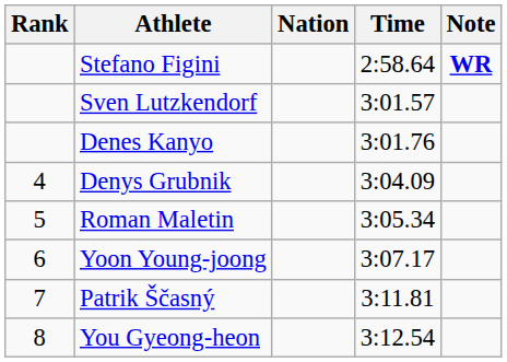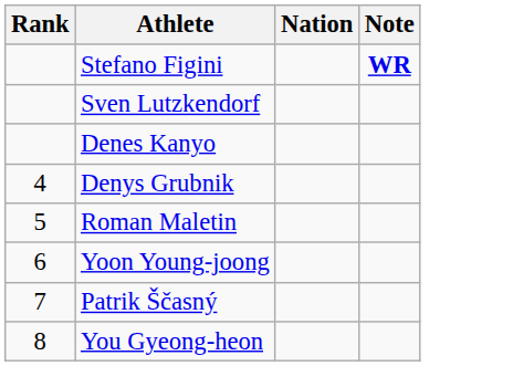 <table class="wikitable sortable" style="text-align:center">
 <tr>
 <th>Rank</th>
 <th>Athlete</th>
 <th>Nation</th>
-<th>Time</th>
 <th>Note</th>
 </tr>
 <tr>
 <td></td>
 <td align=left><a href='#'>Stefano Figini</a></td>
 <td align=left></td>
-<td>2:58.64</td>
 <td><strong><a href='#'>WR</a></strong></td>
 </tr>
 <tr>
 <td></td>
 <td align=left><a href='#'>Sven Lutzkendorf</a></td>
 <td align=left></td>
-<td>3:01.57</td>
 <td></td>
 </tr>
 <tr>
 <td></td>
 <td align=left><a href='#'>Denes Kanyo</a></td>
 <td align=left></td>
-<td>3:01.76</td>
 <td></td>
 </tr>
 <tr>
 <td>4</td>
 <td align=left><a href='#'>Denys Grubnik</a></td>
 <td align=left></td>
-<td>3:04.09</td>
 <td></td>
 </tr>
 <tr>
 <td>5</td>
 <td align=left><a href='#'>Roman Maletin</a></td>
 <td align=left></td>
-<td>3:05.34</td>
 <td></td>
 </tr>
 <tr>
 <td>6</td>
 <td align=left><a href='#'>Yoon Young-joong</a></td>
 <td align=left></td>
-<td>3:07.17</td>
 <td></td>
 </tr>
 <tr>
 <td>7</td>
 <td align=left><a href='#'>Patrik Ščasný</a></td>
 <td align=left></td>
-<td>3:11.81</td>
 <td></td>
 </tr>
 <tr>
 <td>8</td>
 <td align=left><a href='#'>You Gyeong-heon</a></td>
 <td align=left></td>
-<td>3:12.54</td>
 <td></td>
 </tr>
 </table>
